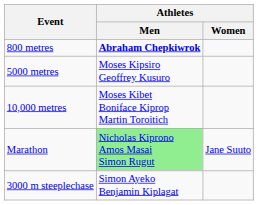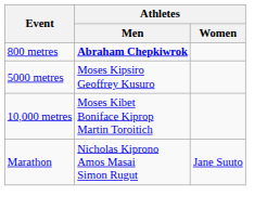 <table class=wikitable style="font-size:90%">
 <tr>
 <th rowspan=2>Event</th>
 <th colspan=2>Athletes</th>
 </tr>
 <tr>
 <th>Men</th>
 <th>Women</th>
 </tr>
 <tr>
 <td><a href='#'>800 metres</a></td>
 <td><strong><a href='#'>Abraham Chepkiwrok</a></strong></td>
 <td></td>
 </tr>
 <tr>
 <td><a href='#'>5000 metres</a></td>
 <td><a href='#'>Moses Kipsiro</a><br><a href='#'>Geoffrey Kusuro</a></td>
 <td></td>
 </tr>
 <tr>
 <td><a href='#'>10,000 metres</a></td>
 <td><a href='#'>Moses Kibet</a><br><a href='#'>Boniface Kiprop</a><br><a href='#'>Martin Toroitich</a></td>
 <td></td>
 </tr>
 <tr>
 <td><a href='#'>Marathon</a></td>
-<td style="background: lightgreen;"><a href='#'>Nicholas Kiprono</a><br><a href='#'>Amos Masai</a><br><a href='#'>Simon Rugut</a></td>
+<td><a href='#'>Nicholas Kiprono</a><br><a href='#'>Amos Masai</a><br><a href='#'>Simon Rugut</a></td>
 <td><a href='#'>Jane Suuto</a></td>
 </tr>
-<tr>
-<td><a href='#'>3000 m steeplechase</a></td>
-<td><a href='#'>Simon Ayeko</a><br><a href='#'>Benjamin Kiplagat</a></td>
-<td></td>
-</tr>
 </table>
